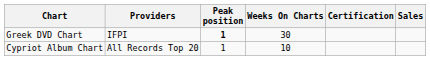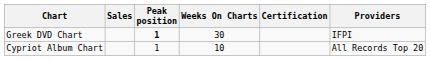 <table class="wikitable">
 <tr style="background:#ebf5ff;">
 <th align="left">Chart</th>
-<th align="left">Providers</th>
+<th align="left">Sales</th>
 <th align="left">Peak<br>position</th>
 <th align="left">Weeks On Charts</th>
 <th align="left">Certification</th>
-<th align="left">Sales</th>
+<th align="left">Providers</th>
 </tr>
 <tr>
 <td align="left">Greek DVD Chart</td>
-<td align="left">IFPI</td>
+<td style="text-align:center;"></td>
 <td style="text-align:center;"><strong>1</strong></td>
 <td style="text-align:center;">30</td>
 <td align="left"></td>
-<td style="text-align:center;"></td>
+<td align="left">IFPI</td>
 </tr>
 <tr>
 <td align="left">Cypriot Album Chart </td>
-<td align="left">All Records Top 20</td>
+<td style="text-align:center;"></td>
 <td style="text-align:center;">1</td>
 <td style="text-align:center;">10</td>
 <td align="left"></td>
-<td style="text-align:center;"></td>
+<td align="left">All Records Top 20</td>
 </tr>
 </table>
